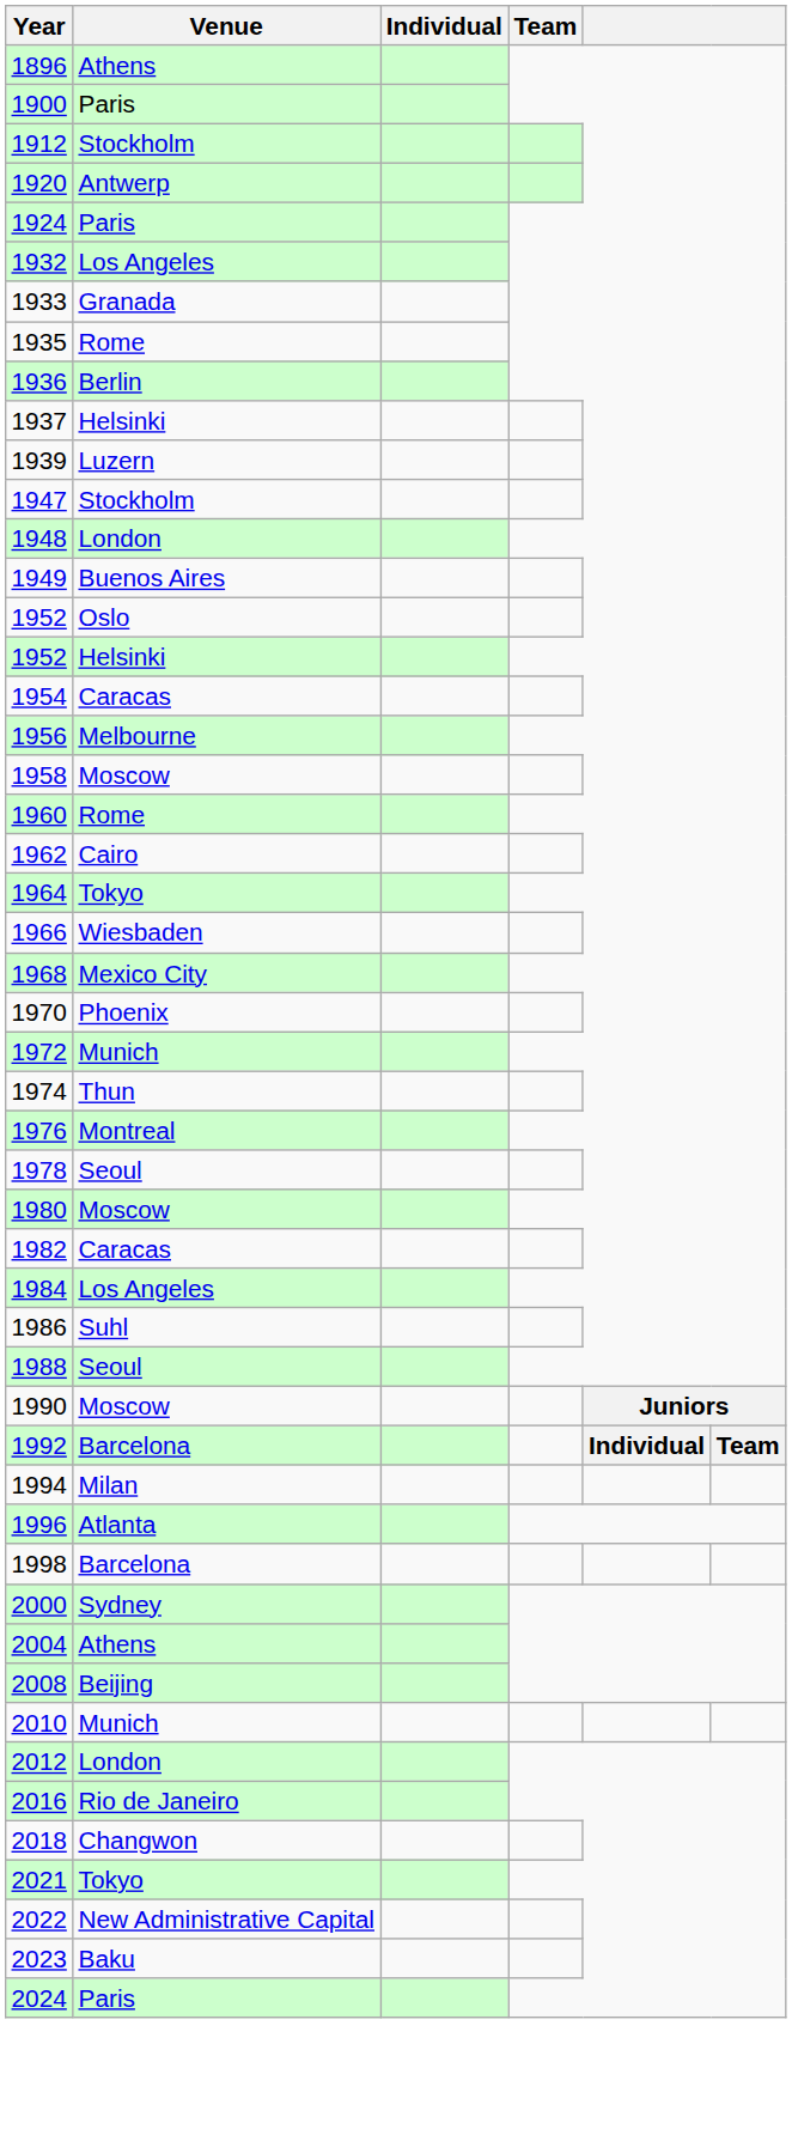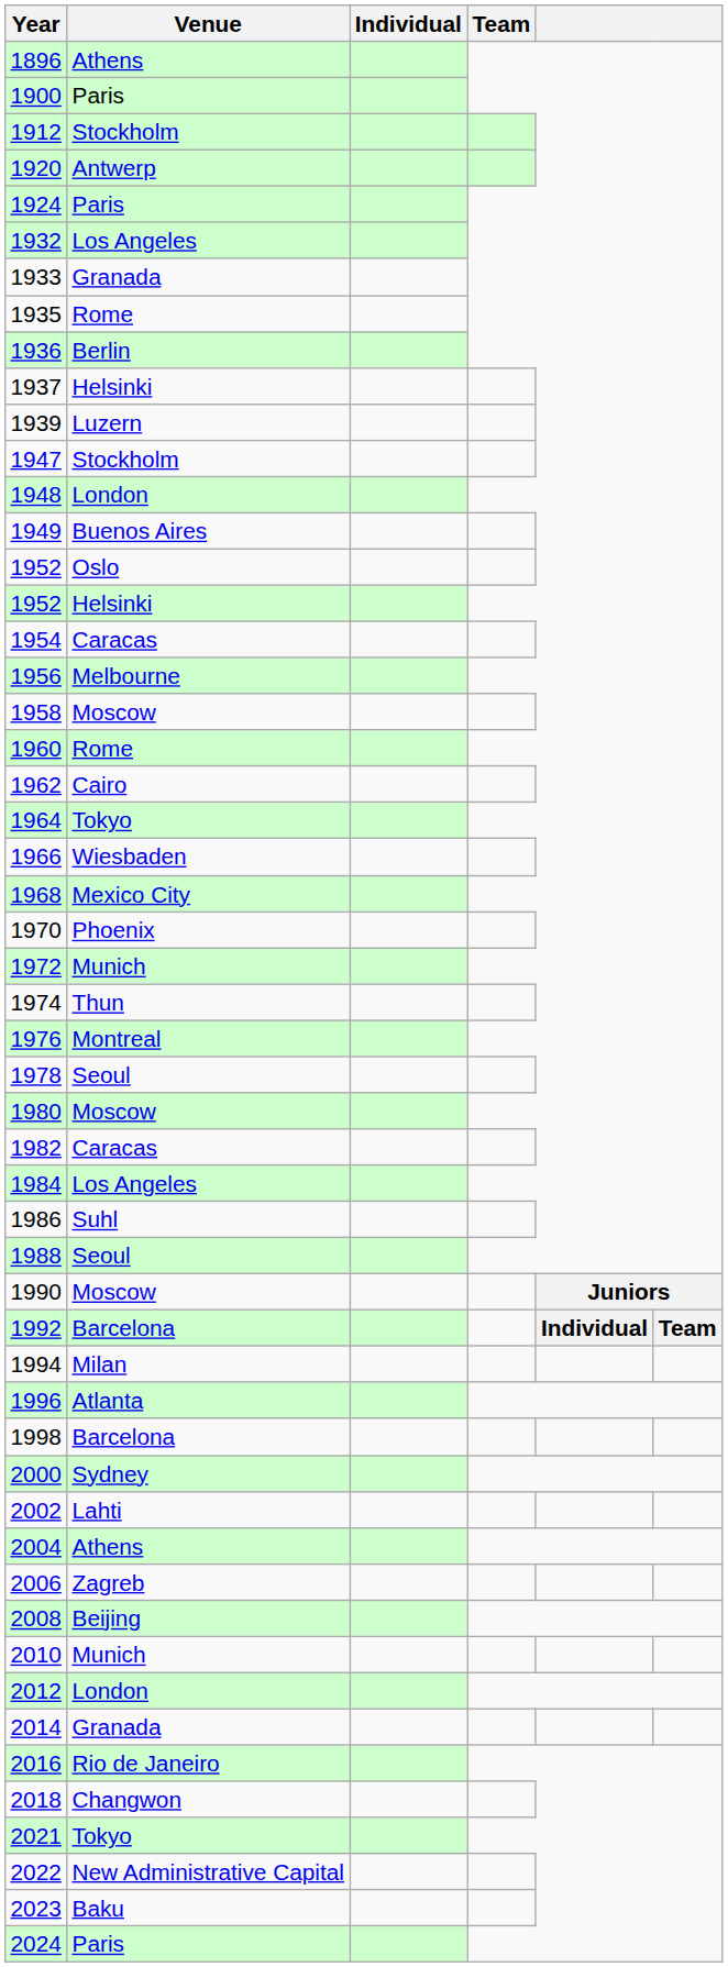 <table class=wikitable style="font-size: 95%">
 <tr>
 <th>Year</th>
 <th>Venue</th>
 <th>Individual</th>
 <th>Team</th>
 <th colspan=2></th>
 </tr>
 <tr>
 <td style="background: #ccffcc"><a href='#'>1896</a></td>
 <td style="background: #ccffcc"><a href='#'>Athens</a></td>
 <td style="background: #ccffcc"></td>
 <td style="border: none"></td>
 <td colspan=2 rowspan=16 style="border: none; vertical-align: middle"></td>
 </tr>
 <tr style="background: #ccffcc">
 <td><a href='#'>1900</a></td>
 <td>Paris</td>
 <td></td>
 </tr>
 <tr style="background: #ccffcc">
 <td><a href='#'>1912</a></td>
 <td><a href='#'>Stockholm</a></td>
 <td></td>
 <td></td>
 </tr>
 <tr style="background: #ccffcc">
 <td><a href='#'>1920</a></td>
 <td><a href='#'>Antwerp</a></td>
 <td></td>
 <td></td>
 </tr>
 <tr style="background: #ccffcc">
 <td><a href='#'>1924</a></td>
 <td><a href='#'>Paris</a></td>
 <td></td>
 </tr>
 <tr style="background: #ccffcc">
 <td><a href='#'>1932</a></td>
 <td><a href='#'>Los Angeles</a></td>
 <td></td>
 </tr>
 <tr>
 <td>1933</td>
 <td><a href='#'>Granada</a></td>
 <td></td>
 </tr>
 <tr>
 <td>1935</td>
 <td><a href='#'>Rome</a></td>
 <td></td>
 </tr>
 <tr style="background: #ccffcc">
 <td><a href='#'>1936</a></td>
 <td><a href='#'>Berlin</a></td>
 <td></td>
 </tr>
 <tr>
 <td>1937</td>
 <td><a href='#'>Helsinki</a></td>
 <td></td>
 <td></td>
 </tr>
 <tr>
 <td>1939</td>
 <td><a href='#'>Luzern</a></td>
 <td></td>
 <td></td>
 </tr>
 <tr>
 <td><a href='#'>1947</a></td>
 <td><a href='#'>Stockholm</a></td>
 <td></td>
 <td></td>
 </tr>
 <tr style="background: #ccffcc">
 <td><a href='#'>1948</a></td>
 <td><a href='#'>London</a></td>
 <td></td>
 </tr>
 <tr>
 <td><a href='#'>1949</a></td>
 <td><a href='#'>Buenos Aires</a></td>
 <td></td>
 <td></td>
 </tr>
 <tr>
 <td><a href='#'>1952</a></td>
 <td><a href='#'>Oslo</a></td>
 <td></td>
 <td></td>
 </tr>
 <tr style="background: #ccffcc">
 <td><a href='#'>1952</a></td>
 <td><a href='#'>Helsinki</a></td>
 <td></td>
 </tr>
 <tr>
 <td><a href='#'>1954</a></td>
 <td><a href='#'>Caracas</a></td>
 <td></td>
 <td></td>
 </tr>
 <tr style="background: #ccffcc">
 <td><a href='#'>1956</a></td>
 <td><a href='#'>Melbourne</a></td>
 <td></td>
 </tr>
 <tr>
 <td><a href='#'>1958</a></td>
 <td><a href='#'>Moscow</a></td>
 <td></td>
 <td></td>
 <td colspan=2 rowspan=13 style="border: none; vertical-align: middle"></td>
 </tr>
 <tr style="background: #ccffcc">
 <td><a href='#'>1960</a></td>
 <td><a href='#'>Rome</a></td>
 <td></td>
 </tr>
 <tr>
 <td><a href='#'>1962</a></td>
 <td><a href='#'>Cairo</a></td>
 <td></td>
 <td></td>
 </tr>
 <tr style="background: #ccffcc">
 <td><a href='#'>1964</a></td>
 <td><a href='#'>Tokyo</a></td>
 <td></td>
 </tr>
 <tr>
 <td><a href='#'>1966</a></td>
 <td><a href='#'>Wiesbaden</a></td>
 <td></td>
 <td></td>
 </tr>
 <tr style="background: #ccffcc">
 <td><a href='#'>1968</a></td>
 <td><a href='#'>Mexico City</a></td>
 <td></td>
 </tr>
 <tr>
 <td>1970</td>
 <td><a href='#'>Phoenix</a></td>
 <td></td>
 <td></td>
 </tr>
 <tr style="background: #ccffcc">
 <td><a href='#'>1972</a></td>
 <td><a href='#'>Munich</a></td>
 <td></td>
 </tr>
 <tr>
 <td>1974</td>
 <td><a href='#'>Thun</a></td>
 <td></td>
 <td></td>
 </tr>
 <tr style="background: #ccffcc">
 <td><a href='#'>1976</a></td>
 <td><a href='#'>Montreal</a></td>
 <td></td>
 </tr>
 <tr>
 <td><a href='#'>1978</a></td>
 <td><a href='#'>Seoul</a></td>
 <td></td>
 <td></td>
 </tr>
 <tr style="background: #ccffcc">
 <td><a href='#'>1980</a></td>
 <td><a href='#'>Moscow</a></td>
 <td></td>
 </tr>
 <tr>
 <td><a href='#'>1982</a></td>
 <td><a href='#'>Caracas</a></td>
 <td></td>
 <td></td>
 </tr>
 <tr style="background: #ccffcc">
 <td><a href='#'>1984</a></td>
 <td><a href='#'>Los Angeles</a></td>
 <td></td>
 </tr>
 <tr>
 <td>1986</td>
 <td><a href='#'>Suhl</a></td>
 <td></td>
 <td></td>
 </tr>
 <tr style="background: #ccffcc">
 <td><a href='#'>1988</a></td>
 <td><a href='#'>Seoul</a></td>
 <td></td>
 </tr>
 <tr>
 <td>1990</td>
 <td><a href='#'>Moscow</a></td>
 <td></td>
 <td></td>
 <th colspan=2>Juniors</th>
 </tr>
 <tr>
 <td style="background: #ccffcc"><a href='#'>1992</a></td>
 <td style="background: #ccffcc"><a href='#'>Barcelona</a></td>
 <td style="background: #ccffcc"></td>
 <td></td>
 <th>Individual</th>
 <th>Team</th>
 </tr>
 <tr>
 <td>1994</td>
 <td><a href='#'>Milan</a></td>
 <td></td>
 <td></td>
 <td></td>
 <td></td>
 </tr>
 <tr style="background: #ccffcc">
 <td><a href='#'>1996</a></td>
 <td><a href='#'>Atlanta</a></td>
 <td></td>
 </tr>
 <tr>
 <td>1998</td>
 <td><a href='#'>Barcelona</a></td>
 <td></td>
 <td></td>
 <td></td>
 <td></td>
 </tr>
 <tr style="background: #ccffcc">
 <td><a href='#'>2000</a></td>
 <td><a href='#'>Sydney</a></td>
 <td></td>
 </tr>
+<tr>
+<td><a href='#'>2002</a></td>
+<td><a href='#'>Lahti</a></td>
+<td></td>
+<td></td>
+<td></td>
+<td></td>
+</tr>
 <tr style="background: #ccffcc">
 <td><a href='#'>2004</a></td>
 <td><a href='#'>Athens</a></td>
+<td></td>
+</tr>
+<tr>
+<td><a href='#'>2006</a></td>
+<td><a href='#'>Zagreb</a></td>
+<td></td>
+<td></td>
+<td></td>
 <td></td>
 </tr>
 <tr style="background: #ccffcc">
 <td><a href='#'>2008</a></td>
 <td><a href='#'>Beijing</a></td>
 <td></td>
 </tr>
 <tr>
 <td><a href='#'>2010</a></td>
 <td><a href='#'>Munich</a></td>
 <td></td>
 <td></td>
 <td></td>
 <td></td>
 </tr>
 <tr style="background: #ccffcc">
 <td><a href='#'>2012</a></td>
 <td><a href='#'>London</a></td>
+<td></td>
+</tr>
+<tr>
+<td><a href='#'>2014</a></td>
+<td><a href='#'>Granada</a></td>
+<td></td>
+<td></td>
+<td></td>
 <td></td>
 </tr>
 <tr style="background: #ccffcc">
 <td><a href='#'>2016</a></td>
 <td><a href='#'>Rio de Janeiro</a></td>
 <td></td>
 </tr>
 <tr>
 <td><a href='#'>2018</a></td>
 <td><a href='#'>Changwon</a></td>
 <td></td>
 <td></td>
 </tr>
 <tr style="background: #ccffcc">
 <td><a href='#'>2021</a></td>
 <td><a href='#'>Tokyo</a></td>
 <td></td>
 </tr>
 <tr>
 <td><a href='#'>2022</a></td>
 <td><a href='#'>New Administrative Capital</a></td>
 <td></td>
 <td></td>
 </tr>
 <tr>
 <td><a href='#'>2023</a></td>
 <td><a href='#'>Baku</a></td>
 <td></td>
 <td></td>
 </tr>
 <tr style="background: #ccffcc">
 <td><a href='#'>2024</a></td>
 <td><a href='#'>Paris</a></td>
 <td></td>
 </tr>
 </table>
